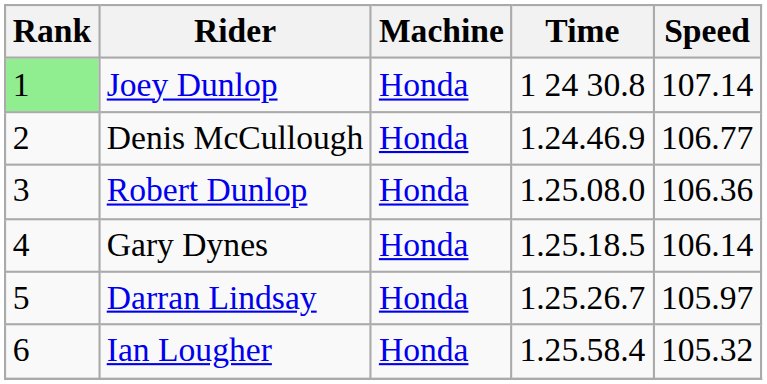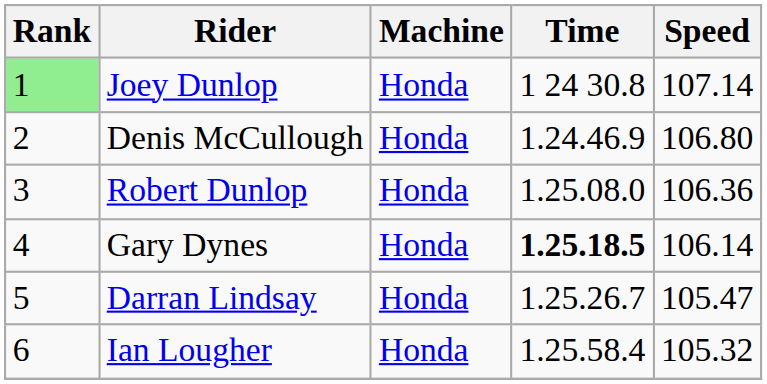 <table class="wikitable">
 <tr style="background:#efefef;">
 <th>Rank</th>
 <th>Rider</th>
 <th>Machine</th>
 <th>Time</th>
 <th>Speed</th>
 </tr>
 <tr>
 <td style="background: lightgreen;">1</td>
 <td> <a href='#'>Joey Dunlop</a></td>
 <td><a href='#'>Honda</a></td>
 <td>1 24 30.8</td>
 <td>107.14</td>
 </tr>
 <tr>
 <td>2</td>
 <td> Denis McCullough</td>
 <td><a href='#'>Honda</a></td>
 <td>1.24.46.9</td>
-<td>106.77</td>
+<td>106.80</td>
 </tr>
 <tr>
 <td>3</td>
 <td> <a href='#'>Robert Dunlop</a></td>
 <td><a href='#'>Honda</a></td>
 <td>1.25.08.0</td>
 <td>106.36</td>
 </tr>
 <tr>
 <td>4</td>
 <td> Gary Dynes</td>
 <td><a href='#'>Honda</a></td>
-<td>1.25.18.5</td>
+<td><strong>1.25.18.5</strong></td>
 <td>106.14</td>
 </tr>
 <tr>
 <td>5</td>
 <td> <a href='#'>Darran Lindsay</a></td>
 <td><a href='#'>Honda</a></td>
 <td>1.25.26.7</td>
-<td>105.97</td>
+<td>105.47</td>
 </tr>
 <tr>
 <td>6</td>
 <td> <a href='#'>Ian Lougher</a></td>
 <td><a href='#'>Honda</a></td>
 <td>1.25.58.4</td>
 <td>105.32</td>
 </tr>
 <tr>
 </tr>
 </table>
